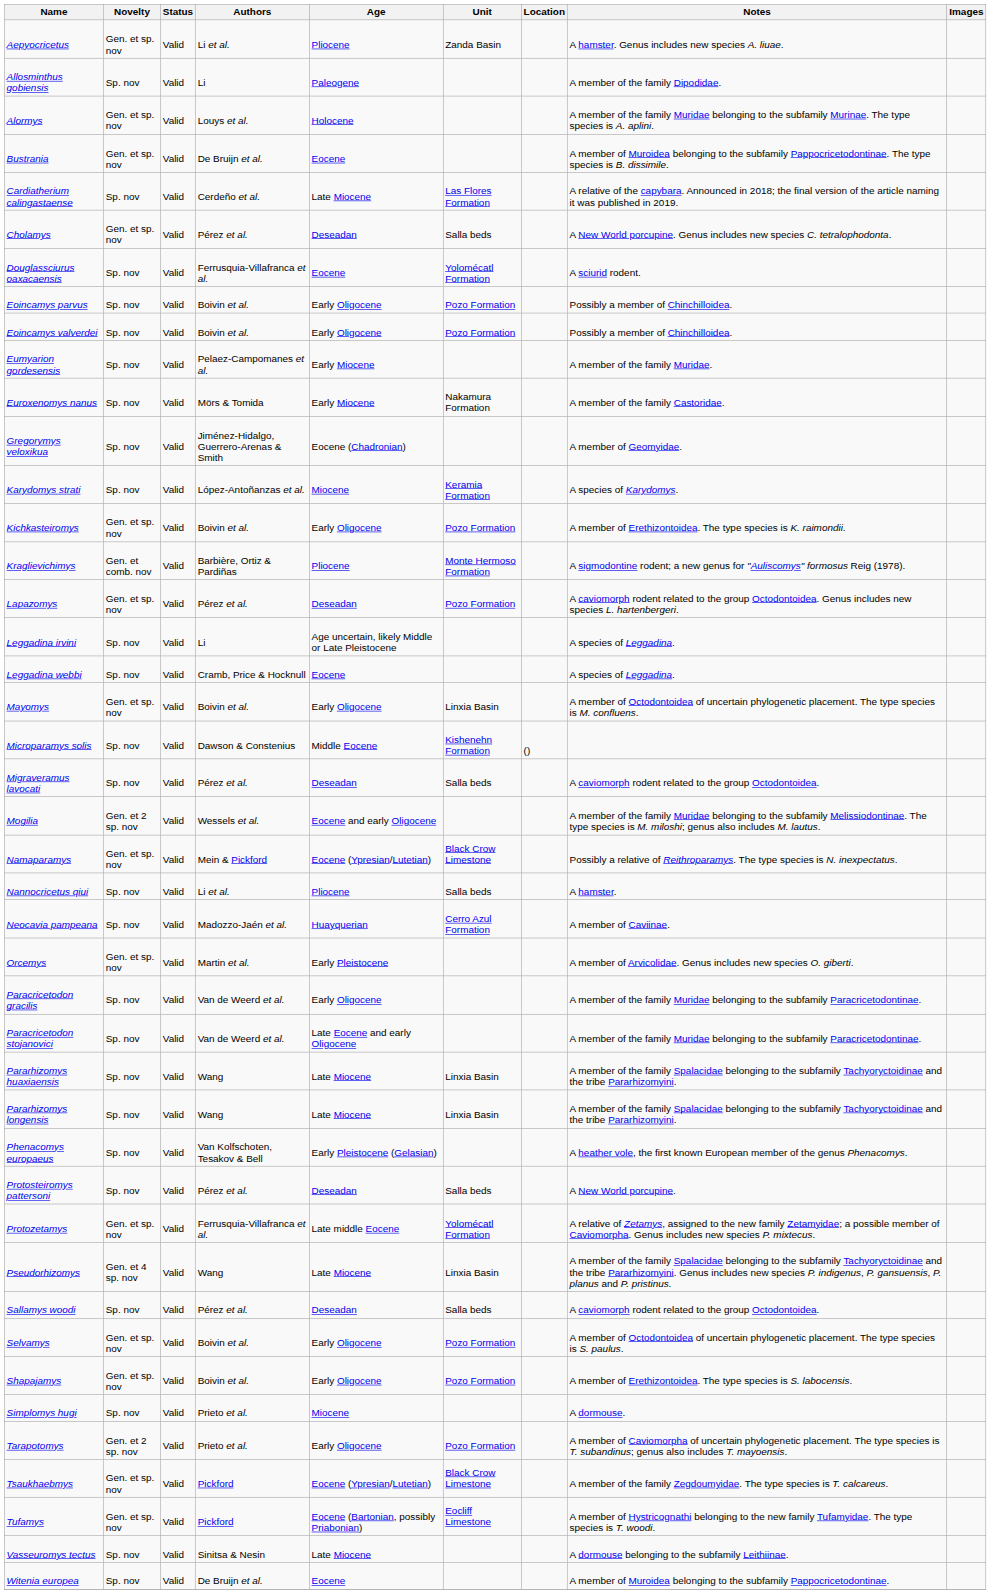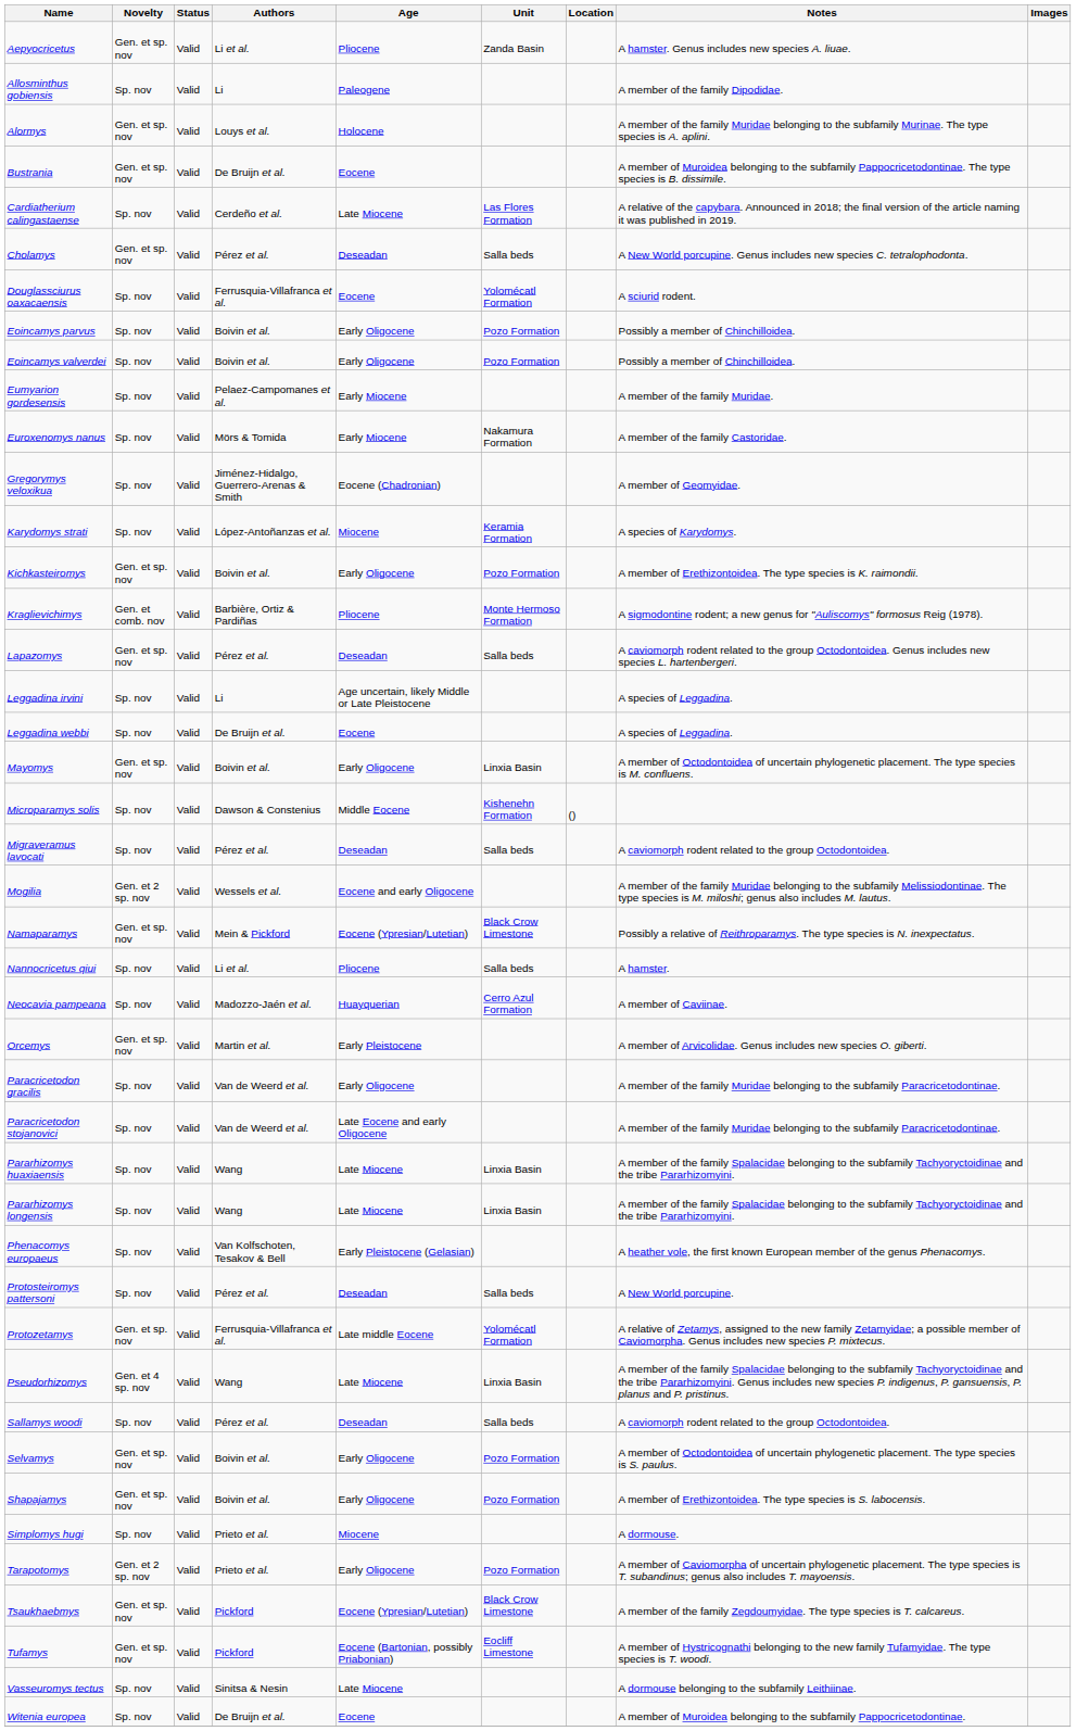 <table class="wikitable sortable" align="center" width="100%">
 <tr>
 <th>Name</th>
 <th>Novelty</th>
 <th>Status</th>
 <th>Authors</th>
 <th>Age</th>
 <th>Unit</th>
 <th>Location</th>
 <th>Notes</th>
 <th>Images</th>
 </tr>
 <tr>
 <td><br><em><a href='#'>Aepyocricetus</a></em></td>
 <td><br>Gen. et sp. nov</td>
 <td><br>Valid</td>
 <td><br>Li <em>et al.</em></td>
 <td><br><a href='#'>Pliocene</a></td>
 <td><br>Zanda Basin</td>
 <td><br></td>
 <td><br>A <a href='#'>hamster</a>. Genus includes new species <em>A. liuae</em>.</td>
 <td></td>
 </tr>
 <tr>
 <td><br><em><a href='#'>Allosminthus gobiensis</a></em></td>
 <td><br>Sp. nov</td>
 <td><br>Valid</td>
 <td><br>Li</td>
 <td><br><a href='#'>Paleogene</a></td>
 <td></td>
 <td><br></td>
 <td><br>A member of the family <a href='#'>Dipodidae</a>.</td>
 <td></td>
 </tr>
 <tr>
 <td><br><em><a href='#'>Alormys</a></em></td>
 <td><br>Gen. et sp. nov</td>
 <td><br>Valid</td>
 <td><br>Louys <em>et al.</em></td>
 <td><br><a href='#'>Holocene</a></td>
 <td></td>
 <td><br></td>
 <td><br>A member of the family <a href='#'>Muridae</a> belonging to the subfamily <a href='#'>Murinae</a>. The type species is <em>A. aplini</em>.</td>
 <td></td>
 </tr>
 <tr>
 <td><br><em><a href='#'>Bustrania</a></em></td>
 <td><br>Gen. et sp. nov</td>
 <td><br>Valid</td>
 <td><br>De Bruijn <em>et al.</em></td>
 <td><br><a href='#'>Eocene</a></td>
 <td></td>
 <td><br></td>
 <td><br>A member of <a href='#'>Muroidea</a> belonging to the subfamily <a href='#'>Pappocricetodontinae</a>. The type species is <em>B. dissimile</em>.</td>
 <td></td>
 </tr>
 <tr>
 <td><br><em><a href='#'>Cardiatherium calingastaense</a></em></td>
 <td><br>Sp. nov</td>
 <td><br>Valid</td>
 <td><br>Cerdeño <em>et al.</em></td>
 <td><br>Late <a href='#'>Miocene</a></td>
 <td><br><a href='#'>Las Flores Formation</a></td>
 <td><br></td>
 <td><br>A relative of the <a href='#'>capybara</a>. Announced in 2018; the final version of the article naming it was published in 2019.</td>
 <td></td>
 </tr>
 <tr>
 <td><br><em><a href='#'>Cholamys</a></em></td>
 <td><br>Gen. et sp. nov</td>
 <td><br>Valid</td>
 <td><br>Pérez <em>et al.</em></td>
 <td><br><a href='#'>Deseadan</a></td>
 <td><br>Salla beds</td>
 <td><br></td>
 <td><br>A <a href='#'>New World porcupine</a>. Genus includes new species <em>C. tetralophodonta</em>.</td>
 <td></td>
 </tr>
 <tr>
 <td><br><em><a href='#'>Douglassciurus oaxacaensis</a></em></td>
 <td><br>Sp. nov</td>
 <td><br>Valid</td>
 <td><br>Ferrusquia-Villafranca <em>et al.</em></td>
 <td><br><a href='#'>Eocene</a></td>
 <td><br><a href='#'>Yolomécatl Formation</a></td>
 <td><br></td>
 <td><br>A <a href='#'>sciurid</a> rodent.</td>
 <td></td>
 </tr>
 <tr>
 <td><br><em><a href='#'>Eoincamys parvus</a></em></td>
 <td><br>Sp. nov</td>
 <td><br>Valid</td>
 <td><br>Boivin <em>et al.</em></td>
 <td><br>Early <a href='#'>Oligocene</a></td>
 <td><br><a href='#'>Pozo Formation</a></td>
 <td><br></td>
 <td><br>Possibly a member of <a href='#'>Chinchilloidea</a>.</td>
 <td></td>
 </tr>
 <tr>
 <td><br><em><a href='#'>Eoincamys valverdei</a></em></td>
 <td><br>Sp. nov</td>
 <td><br>Valid</td>
 <td><br>Boivin <em>et al.</em></td>
 <td><br>Early <a href='#'>Oligocene</a></td>
 <td><br><a href='#'>Pozo Formation</a></td>
 <td><br></td>
 <td><br>Possibly a member of <a href='#'>Chinchilloidea</a>.</td>
 <td></td>
 </tr>
 <tr>
 <td><br><em><a href='#'>Eumyarion gordesensis</a></em></td>
 <td><br>Sp. nov</td>
 <td><br>Valid</td>
 <td><br>Pelaez-Campomanes <em>et al.</em></td>
 <td><br>Early <a href='#'>Miocene</a></td>
 <td></td>
 <td><br></td>
 <td><br>A member of the family <a href='#'>Muridae</a>.</td>
 <td></td>
 </tr>
 <tr>
 <td><br><em><a href='#'>Euroxenomys nanus</a></em></td>
 <td><br>Sp. nov</td>
 <td><br>Valid</td>
 <td><br>Mörs & Tomida</td>
 <td><br>Early <a href='#'>Miocene</a></td>
 <td><br>Nakamura Formation</td>
 <td><br></td>
 <td><br>A member of the family <a href='#'>Castoridae</a>.</td>
 <td></td>
 </tr>
 <tr>
 <td><br><em><a href='#'>Gregorymys veloxikua</a></em></td>
 <td><br>Sp. nov</td>
 <td><br>Valid</td>
 <td><br>Jiménez-Hidalgo, Guerrero-Arenas & Smith</td>
 <td><br>Eocene (<a href='#'>Chadronian</a>)</td>
 <td></td>
 <td><br></td>
 <td><br>A member of <a href='#'>Geomyidae</a>.</td>
 <td></td>
 </tr>
 <tr>
 <td><br><em><a href='#'>Karydomys strati</a></em></td>
 <td><br>Sp. nov</td>
 <td><br>Valid</td>
 <td><br>López-Antoñanzas <em>et al.</em></td>
 <td><br><a href='#'>Miocene</a></td>
 <td><br><a href='#'>Keramia Formation</a></td>
 <td><br></td>
 <td><br>A species of <em><a href='#'>Karydomys</a></em>.</td>
 <td></td>
 </tr>
 <tr>
 <td><br><em><a href='#'>Kichkasteiromys</a></em></td>
 <td><br>Gen. et sp. nov</td>
 <td><br>Valid</td>
 <td><br>Boivin <em>et al.</em></td>
 <td><br>Early <a href='#'>Oligocene</a></td>
 <td><br><a href='#'>Pozo Formation</a></td>
 <td><br></td>
 <td><br>A member of <a href='#'>Erethizontoidea</a>. The type species is <em>K. raimondii</em>.</td>
 <td></td>
 </tr>
 <tr>
 <td><br><em><a href='#'>Kraglievichimys</a></em></td>
 <td><br>Gen. et comb. nov</td>
 <td><br>Valid</td>
 <td><br>Barbière, Ortiz & Pardiñas</td>
 <td><br><a href='#'>Pliocene</a></td>
 <td><br><a href='#'>Monte Hermoso Formation</a></td>
 <td><br></td>
 <td><br>A <a href='#'>sigmodontine</a> rodent; a new genus for <em>"<a href='#'>Auliscomys</a>" formosus</em> Reig (1978).</td>
 <td></td>
 </tr>
 <tr>
 <td><br><em><a href='#'>Lapazomys</a></em></td>
 <td><br>Gen. et sp. nov</td>
 <td><br>Valid</td>
 <td><br>Pérez <em>et al.</em></td>
 <td><br><a href='#'>Deseadan</a></td>
-<td><br><a href='#'>Pozo Formation</a></td>
+<td><br>Salla beds</td>
 <td><br></td>
 <td><br>A <a href='#'>caviomorph</a> rodent related to the group <a href='#'>Octodontoidea</a>. Genus includes new species <em>L. hartenbergeri</em>.</td>
 <td></td>
 </tr>
 <tr>
 <td><br><em><a href='#'>Leggadina irvini</a></em></td>
 <td><br>Sp. nov</td>
 <td><br>Valid</td>
 <td><br>Li</td>
 <td><br>Age uncertain, likely Middle or Late Pleistocene</td>
 <td></td>
 <td><br></td>
 <td><br>A species of <em><a href='#'>Leggadina</a></em>.</td>
 <td></td>
 </tr>
 <tr>
 <td><br><em><a href='#'>Leggadina webbi</a></em></td>
 <td><br>Sp. nov</td>
 <td><br>Valid</td>
-<td><br>Cramb, Price & Hocknull</td>
+<td><br>De Bruijn <em>et al.</em></td>
 <td><br><a href='#'>Eocene</a></td>
 <td></td>
 <td><br></td>
 <td><br>A species of <em><a href='#'>Leggadina</a></em>.</td>
 <td></td>
 </tr>
 <tr>
 <td><br><em><a href='#'>Mayomys</a></em></td>
 <td><br>Gen. et sp. nov</td>
 <td><br>Valid</td>
 <td><br>Boivin <em>et al.</em></td>
 <td><br>Early <a href='#'>Oligocene</a></td>
 <td><br>Linxia Basin</td>
 <td><br></td>
 <td><br>A member of <a href='#'>Octodontoidea</a> of uncertain phylogenetic placement. The type species is <em>M. confluens</em>.</td>
 <td></td>
 </tr>
 <tr>
 <td><br><em><a href='#'>Microparamys solis</a></em></td>
 <td><br>Sp. nov</td>
 <td><br>Valid</td>
 <td><br>Dawson & Constenius</td>
 <td><br>Middle <a href='#'>Eocene</a></td>
 <td><br><a href='#'>Kishenehn Formation</a></td>
 <td><br><br>()</td>
 <td></td>
 <td></td>
 </tr>
 <tr>
 <td><br><em><a href='#'>Migraveramus lavocati</a></em></td>
 <td><br>Sp. nov</td>
 <td><br>Valid</td>
 <td><br>Pérez <em>et al.</em></td>
 <td><br><a href='#'>Deseadan</a></td>
 <td><br>Salla beds</td>
 <td><br></td>
 <td><br>A <a href='#'>caviomorph</a> rodent related to the group <a href='#'>Octodontoidea</a>.</td>
 <td></td>
 </tr>
 <tr>
 <td><br><em><a href='#'>Mogilia</a></em></td>
 <td><br>Gen. et 2 sp. nov</td>
 <td><br>Valid</td>
 <td><br>Wessels <em>et al.</em></td>
 <td><br><a href='#'>Eocene</a> and early <a href='#'>Oligocene</a></td>
 <td></td>
 <td><br></td>
 <td><br>A member of the family <a href='#'>Muridae</a> belonging to the subfamily <a href='#'>Melissiodontinae</a>. The type species is <em>M. miloshi</em>; genus also includes <em>M. lautus</em>.</td>
 <td></td>
 </tr>
 <tr>
 <td><br><em><a href='#'>Namaparamys</a></em></td>
 <td><br>Gen. et sp. nov</td>
 <td><br>Valid</td>
 <td><br>Mein & <a href='#'>Pickford</a></td>
 <td><br><a href='#'>Eocene</a> (<a href='#'>Ypresian</a>/<a href='#'>Lutetian</a>)</td>
 <td><a href='#'>Black Crow Limestone</a></td>
 <td><br></td>
 <td><br>Possibly a relative of <em><a href='#'>Reithroparamys</a></em>. The type species is <em>N. inexpectatus</em>.</td>
 <td></td>
 </tr>
 <tr>
 <td><br><em><a href='#'>Nannocricetus qiui</a></em></td>
 <td><br>Sp. nov</td>
 <td><br>Valid</td>
 <td><br>Li <em>et al.</em></td>
 <td><br><a href='#'>Pliocene</a></td>
 <td><br>Salla beds</td>
 <td><br></td>
 <td><br>A <a href='#'>hamster</a>.</td>
 <td></td>
 </tr>
 <tr>
 <td><br><em><a href='#'>Neocavia pampeana</a></em></td>
 <td><br>Sp. nov</td>
 <td><br>Valid</td>
 <td><br>Madozzo-Jaén <em>et al.</em></td>
 <td><br><a href='#'>Huayquerian</a></td>
 <td><br><a href='#'>Cerro Azul Formation</a></td>
 <td><br></td>
 <td><br>A member of <a href='#'>Caviinae</a>.</td>
 <td></td>
 </tr>
 <tr>
 <td><br><em><a href='#'>Orcemys</a></em></td>
 <td><br>Gen. et sp. nov</td>
 <td><br>Valid</td>
 <td><br>Martin <em>et al.</em></td>
 <td><br>Early <a href='#'>Pleistocene</a></td>
 <td></td>
 <td><br></td>
 <td><br>A member of <a href='#'>Arvicolidae</a>. Genus includes new species <em>O. giberti</em>.</td>
 <td></td>
 </tr>
 <tr>
 <td><br><em><a href='#'>Paracricetodon gracilis</a></em></td>
 <td><br>Sp. nov</td>
 <td><br>Valid</td>
 <td><br>Van de Weerd <em>et al.</em></td>
 <td><br>Early <a href='#'>Oligocene</a></td>
 <td></td>
 <td><br></td>
 <td><br>A member of the family <a href='#'>Muridae</a> belonging to the subfamily <a href='#'>Paracricetodontinae</a>.</td>
 <td></td>
 </tr>
 <tr>
 <td><br><em><a href='#'>Paracricetodon stojanovici</a></em></td>
 <td><br>Sp. nov</td>
 <td><br>Valid</td>
 <td><br>Van de Weerd <em>et al.</em></td>
 <td><br>Late <a href='#'>Eocene</a> and early <a href='#'>Oligocene</a></td>
 <td></td>
 <td><br></td>
 <td><br>A member of the family <a href='#'>Muridae</a> belonging to the subfamily <a href='#'>Paracricetodontinae</a>.</td>
 <td></td>
 </tr>
 <tr>
 <td><br><em><a href='#'>Pararhizomys huaxiaensis</a></em></td>
 <td><br>Sp. nov</td>
 <td><br>Valid</td>
 <td><br>Wang</td>
 <td><br>Late <a href='#'>Miocene</a></td>
 <td><br>Linxia Basin</td>
 <td><br></td>
 <td><br>A member of the family <a href='#'>Spalacidae</a> belonging to the subfamily <a href='#'>Tachyoryctoidinae</a> and the tribe <a href='#'>Pararhizomyini</a>.</td>
 <td></td>
 </tr>
 <tr>
 <td><br><em><a href='#'>Pararhizomys longensis</a></em></td>
 <td><br>Sp. nov</td>
 <td><br>Valid</td>
 <td><br>Wang</td>
 <td><br>Late <a href='#'>Miocene</a></td>
 <td><br>Linxia Basin</td>
 <td><br></td>
 <td><br>A member of the family <a href='#'>Spalacidae</a> belonging to the subfamily <a href='#'>Tachyoryctoidinae</a> and the tribe <a href='#'>Pararhizomyini</a>.</td>
 <td></td>
 </tr>
 <tr>
 <td><br><em><a href='#'>Phenacomys europaeus</a></em></td>
 <td><br>Sp. nov</td>
 <td><br>Valid</td>
 <td><br>Van Kolfschoten, Tesakov & Bell</td>
 <td><br>Early <a href='#'>Pleistocene</a> (<a href='#'>Gelasian</a>)</td>
 <td></td>
 <td><br></td>
 <td><br>A <a href='#'>heather vole</a>, the first known European member of the genus <em>Phenacomys</em>.</td>
 <td></td>
 </tr>
 <tr>
 <td><br><em><a href='#'>Protosteiromys pattersoni</a></em></td>
 <td><br>Sp. nov</td>
 <td><br>Valid</td>
 <td><br>Pérez <em>et al.</em></td>
 <td><br><a href='#'>Deseadan</a></td>
 <td><br>Salla beds</td>
 <td><br></td>
 <td><br>A <a href='#'>New World porcupine</a>.</td>
 <td></td>
 </tr>
 <tr>
 <td><br><em><a href='#'>Protozetamys</a></em></td>
 <td><br>Gen. et sp. nov</td>
 <td><br>Valid</td>
 <td><br>Ferrusquia-Villafranca <em>et al.</em></td>
 <td><br>Late middle <a href='#'>Eocene</a></td>
 <td><br><a href='#'>Yolomécatl Formation</a></td>
 <td><br></td>
 <td><br>A relative of <em><a href='#'>Zetamys</a></em>, assigned to the new family <a href='#'>Zetamyidae</a>; a possible member of <a href='#'>Caviomorpha</a>. Genus includes new species <em>P. mixtecus</em>.</td>
 <td></td>
 </tr>
 <tr>
 <td><br><em><a href='#'>Pseudorhizomys</a></em></td>
 <td><br>Gen. et 4 sp. nov</td>
 <td><br>Valid</td>
 <td><br>Wang</td>
 <td><br>Late <a href='#'>Miocene</a></td>
 <td><br>Linxia Basin</td>
 <td><br></td>
 <td><br>A member of the family <a href='#'>Spalacidae</a> belonging to the subfamily <a href='#'>Tachyoryctoidinae</a> and the tribe <a href='#'>Pararhizomyini</a>. Genus includes new species <em>P. indigenus</em>, <em>P. gansuensis</em>, <em>P. planus</em> and <em>P. pristinus</em>.</td>
 <td></td>
 </tr>
 <tr>
 <td><br><em><a href='#'>Sallamys woodi</a></em></td>
 <td><br>Sp. nov</td>
 <td><br>Valid</td>
 <td><br>Pérez <em>et al.</em></td>
 <td><br><a href='#'>Deseadan</a></td>
 <td><br>Salla beds</td>
 <td><br></td>
 <td><br>A <a href='#'>caviomorph</a> rodent related to the group <a href='#'>Octodontoidea</a>.</td>
 <td></td>
 </tr>
 <tr>
 <td><br><em><a href='#'>Selvamys</a></em></td>
 <td><br>Gen. et sp. nov</td>
 <td><br>Valid</td>
 <td><br>Boivin <em>et al.</em></td>
 <td><br>Early <a href='#'>Oligocene</a></td>
 <td><br><a href='#'>Pozo Formation</a></td>
 <td><br></td>
 <td><br>A member of <a href='#'>Octodontoidea</a> of uncertain phylogenetic placement. The type species is <em>S. paulus</em>.</td>
 <td></td>
 </tr>
 <tr>
 <td><br><em><a href='#'>Shapajamys</a></em></td>
 <td><br>Gen. et sp. nov</td>
 <td><br>Valid</td>
 <td><br>Boivin <em>et al.</em></td>
 <td><br>Early <a href='#'>Oligocene</a></td>
 <td><br><a href='#'>Pozo Formation</a></td>
 <td><br></td>
 <td><br>A member of <a href='#'>Erethizontoidea</a>. The type species is <em>S. labocensis</em>.</td>
 <td></td>
 </tr>
 <tr>
 <td><br><em><a href='#'>Simplomys hugi</a></em></td>
 <td><br>Sp. nov</td>
 <td><br>Valid</td>
 <td><br>Prieto <em>et al.</em></td>
 <td><br><a href='#'>Miocene</a></td>
 <td></td>
 <td><br></td>
 <td><br>A <a href='#'>dormouse</a>.</td>
 <td></td>
 </tr>
 <tr>
 <td><br><em><a href='#'>Tarapotomys</a></em></td>
 <td><br>Gen. et 2 sp. nov</td>
 <td><br>Valid</td>
 <td><br>Prieto <em>et al.</em></td>
 <td><br>Early <a href='#'>Oligocene</a></td>
 <td><br><a href='#'>Pozo Formation</a></td>
 <td><br></td>
 <td><br>A member of <a href='#'>Caviomorpha</a> of uncertain phylogenetic placement. The type species is <em>T. subandinus</em>; genus also includes <em>T. mayoensis</em>.</td>
 <td></td>
 </tr>
 <tr>
 <td><br><em><a href='#'>Tsaukhaebmys</a></em></td>
 <td><br>Gen. et sp. nov</td>
 <td><br>Valid</td>
 <td><br><a href='#'>Pickford</a></td>
 <td><br><a href='#'>Eocene</a> (<a href='#'>Ypresian</a>/<a href='#'>Lutetian</a>)</td>
 <td><a href='#'>Black Crow Limestone</a></td>
 <td><br></td>
 <td><br>A member of the family <a href='#'>Zegdoumyidae</a>. The type species is <em>T. calcareus</em>.</td>
 <td></td>
 </tr>
 <tr>
 <td><br><em><a href='#'>Tufamys</a></em></td>
 <td><br>Gen. et sp. nov</td>
 <td><br>Valid</td>
 <td><br><a href='#'>Pickford</a></td>
 <td><br><a href='#'>Eocene</a> (<a href='#'>Bartonian</a>, possibly <a href='#'>Priabonian</a>)</td>
 <td><a href='#'>Eocliff Limestone</a></td>
 <td><br></td>
 <td><br>A member of <a href='#'>Hystricognathi</a> belonging to the new family <a href='#'>Tufamyidae</a>. The type species is <em>T. woodi</em>.</td>
 <td></td>
 </tr>
 <tr>
 <td><br><em><a href='#'>Vasseuromys tectus</a></em></td>
 <td><br>Sp. nov</td>
 <td><br>Valid</td>
 <td><br>Sinitsa & Nesin</td>
 <td><br>Late <a href='#'>Miocene</a></td>
 <td></td>
 <td><br></td>
 <td><br>A <a href='#'>dormouse</a> belonging to the subfamily <a href='#'>Leithiinae</a>.</td>
 <td></td>
 </tr>
 <tr>
 <td><br><em><a href='#'>Witenia europea</a></em></td>
 <td><br>Sp. nov</td>
 <td><br>Valid</td>
 <td><br>De Bruijn <em>et al.</em></td>
 <td><br><a href='#'>Eocene</a></td>
 <td></td>
 <td><br></td>
 <td><br>A member of <a href='#'>Muroidea</a> belonging to the subfamily <a href='#'>Pappocricetodontinae</a>.</td>
 <td></td>
 </tr>
 <tr>
 </tr>
 </table>
